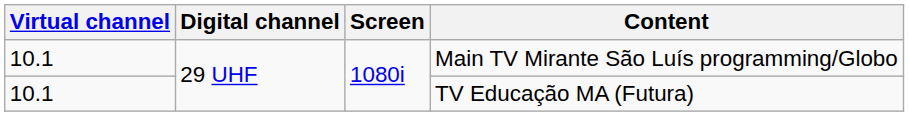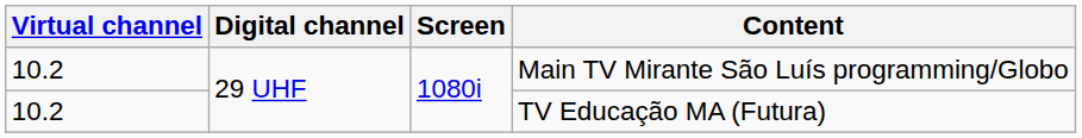 <table class = "wikitable">
 <tr>
 <th><a href='#'>Virtual channel</a></th>
 <th>Digital channel</th>
 <th>Screen</th>
 <th>Content</th>
 </tr>
 <tr>
-<td>10.1</td>
+<td>10.2</td>
 <td rowspan="2">29 <a href='#'>UHF</a></td>
 <td rowspan="2"><a href='#'>1080i</a></td>
 <td>Main TV Mirante São Luís programming/Globo</td>
 </tr>
 <tr>
-<td>10.1</td>
+<td>10.2</td>
 <td>TV Educação MA (Futura)</td>
 </tr>
 </table>
